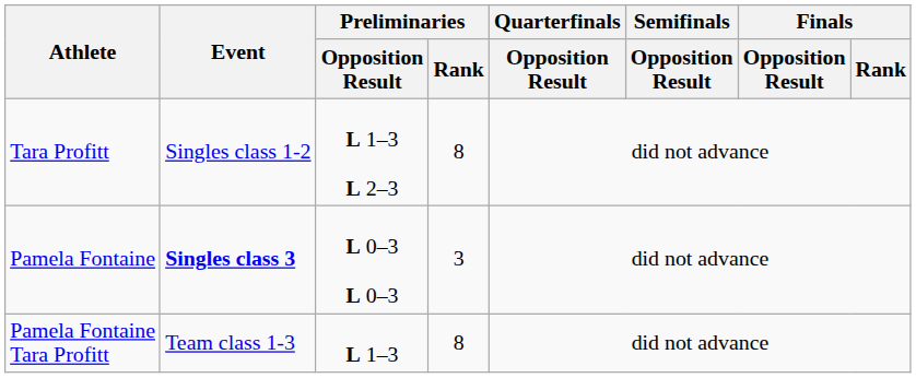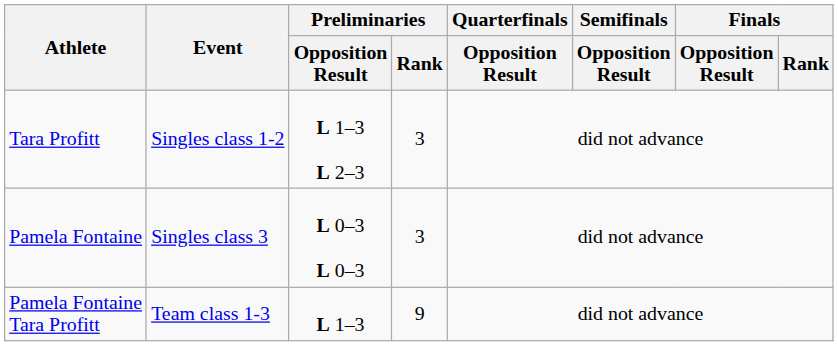 <table class=wikitable>
 <tr>
 <th rowspan="2">Athlete</th>
 <th rowspan="2">Event</th>
 <th colspan="2">Preliminaries</th>
 <th>Quarterfinals</th>
 <th>Semifinals</th>
 <th colspan="2">Finals</th>
 </tr>
 <tr>
 <th>Opposition<br>Result</th>
 <th>Rank</th>
 <th>Opposition<br>Result</th>
 <th>Opposition<br>Result</th>
 <th>Opposition<br>Result</th>
 <th>Rank</th>
 </tr>
 <tr>
 <td><a href='#'>Tara Profitt</a></td>
 <td><a href='#'>Singles class 1-2</a></td>
 <td style="text-align:center;"><br><strong>L</strong> 1–3<br><br><strong>L</strong> 2–3</td>
-<td style="text-align:center;">8</td>
+<td style="text-align:center;">3</td>
 <td style="text-align:center;" colspan="4">did not advance</td>
 </tr>
 <tr>
 <td><a href='#'>Pamela Fontaine</a></td>
-<td><strong><a href='#'>Singles class 3</a></strong></td>
+<td><a href='#'>Singles class 3</a></td>
 <td style="text-align:center;"><br><strong>L</strong> 0–3<br><br><strong>L</strong> 0–3</td>
 <td style="text-align:center;">3</td>
 <td style="text-align:center;" colspan="4">did not advance</td>
 </tr>
 <tr>
 <td><a href='#'>Pamela Fontaine</a><br><a href='#'>Tara Profitt</a></td>
 <td><a href='#'>Team class 1-3</a></td>
 <td align="center"><br><strong>L</strong> 1–3</td>
-<td align="center">8</td>
+<td align="center">9</td>
 <td align="center" colspan=4>did not advance</td>
 </tr>
 </table>
